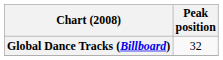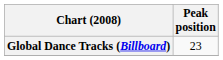 <table class="wikitable plainrowheaders" style="text-align:center;">
 <tr>
 <th scope="col">Chart (2008)</th>
 <th scope="col">Peak<br>position</th>
 </tr>
 <tr>
 <th scope="row">Global Dance Tracks (<em><a href='#'>Billboard</a></em>)</th>
-<td align=center>32</td>
+<td align=center>23</td>
 </tr>
 <tr>
 </tr>
 </table>
